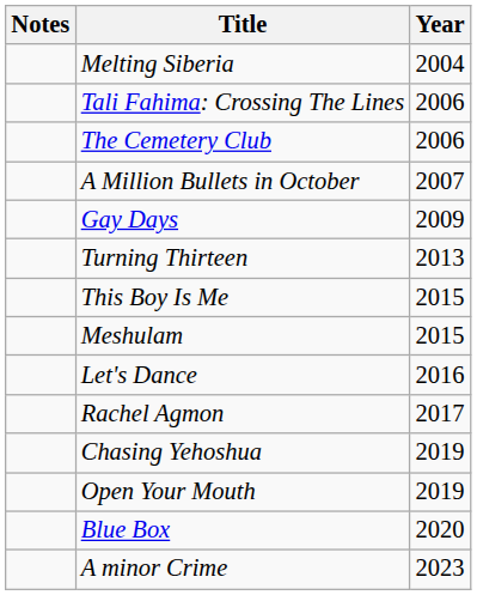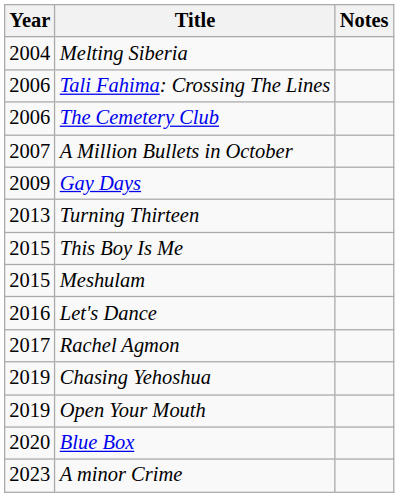 <table class="wikitable sortable">
 <tr>
+<th>Year</th>
+<th>Title</th>
 <th>Notes</th>
-<th>Title</th>
-<th>Year</th>
 </tr>
 <tr>
+<td>2004</td>
+<td><em>Melting Siberia</em></td>
 <td></td>
-<td><em>Melting Siberia</em></td>
-<td>2004</td>
 </tr>
 <tr>
+<td>2006</td>
+<td><em><a href='#'>Tali Fahima</a>: Crossing The Lines</em></td>
 <td></td>
-<td><em><a href='#'>Tali Fahima</a>: Crossing The Lines</em></td>
-<td>2006</td>
 </tr>
 <tr>
+<td>2006</td>
+<td><em><a href='#'>The Cemetery Club</a></em></td>
 <td></td>
-<td><em><a href='#'>The Cemetery Club</a></em></td>
-<td>2006</td>
 </tr>
 <tr>
+<td>2007</td>
+<td><em>A Million Bullets in October</em></td>
 <td></td>
-<td><em>A Million Bullets in October</em></td>
-<td>2007</td>
 </tr>
 <tr>
+<td>2009</td>
+<td><em><a href='#'>Gay Days</a></em></td>
 <td></td>
-<td><em><a href='#'>Gay Days</a></em></td>
-<td>2009</td>
 </tr>
 <tr>
+<td>2013</td>
+<td><em>Turning Thirteen</em></td>
 <td></td>
-<td><em>Turning Thirteen</em></td>
-<td>2013</td>
 </tr>
 <tr>
+<td>2015</td>
+<td><em>This Boy Is Me</em></td>
 <td></td>
-<td><em>This Boy Is Me</em></td>
-<td>2015</td>
 </tr>
 <tr>
+<td>2015</td>
+<td><em>Meshulam</em></td>
 <td></td>
-<td><em>Meshulam</em></td>
-<td>2015</td>
 </tr>
 <tr>
+<td>2016</td>
+<td><em>Let's Dance</em></td>
 <td></td>
-<td><em>Let's Dance</em></td>
-<td>2016</td>
 </tr>
 <tr>
+<td>2017</td>
+<td><em>Rachel Agmon</em></td>
 <td></td>
-<td><em>Rachel Agmon</em></td>
-<td>2017</td>
 </tr>
 <tr>
+<td>2019</td>
+<td><em>Chasing Yehoshua</em></td>
 <td></td>
-<td><em>Chasing Yehoshua</em></td>
-<td>2019</td>
 </tr>
 <tr>
+<td>2019</td>
+<td><em>Open Your Mouth</em></td>
 <td></td>
-<td><em>Open Your Mouth</em></td>
-<td>2019</td>
 </tr>
 <tr>
+<td>2020</td>
+<td><em><a href='#'>Blue Box</a></em></td>
 <td></td>
-<td><em><a href='#'>Blue Box</a></em></td>
-<td>2020</td>
 </tr>
 <tr>
+<td>2023</td>
+<td><em>A minor Crime</em></td>
 <td></td>
-<td><em>A minor Crime</em></td>
-<td>2023</td>
 </tr>
 </table>
